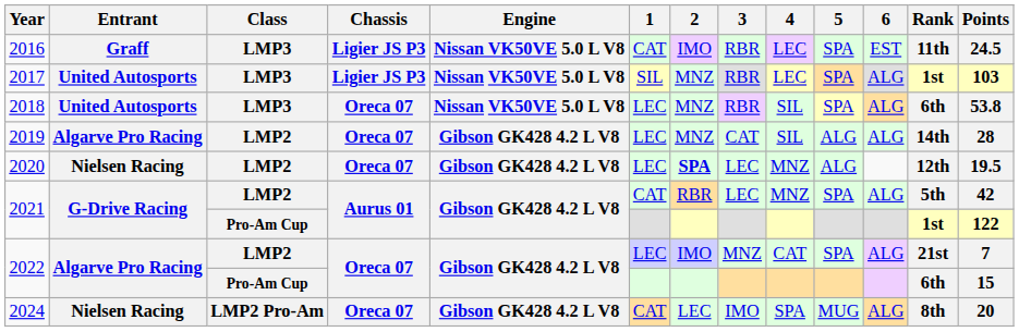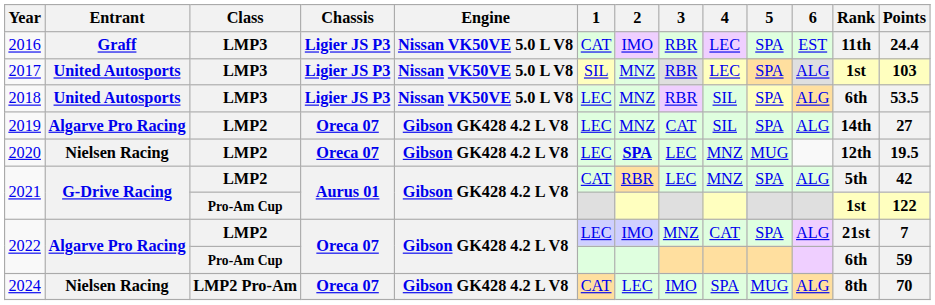 <table class="wikitable" style="text-align:center; font-size:90%">
 <tr>
 <th>Year</th>
 <th>Entrant</th>
 <th>Class</th>
 <th>Chassis</th>
 <th>Engine</th>
 <th>1</th>
 <th>2</th>
 <th>3</th>
 <th>4</th>
 <th>5</th>
 <th>6</th>
 <th>Rank</th>
 <th>Points</th>
 </tr>
 <tr>
 <td><a href='#'>2016</a></td>
 <th><a href='#'>Graff</a></th>
 <th>LMP3</th>
 <th><a href='#'>Ligier JS P3</a></th>
 <th><a href='#'>Nissan VK50VE</a> 5.0 L V8</th>
 <td style="background:#DFFFDF;"><a href='#'>CAT</a><br></td>
 <td style="background:#EFCFFF;"><a href='#'>IMO</a><br></td>
 <td style="background:#DFFFDF;"><a href='#'>RBR</a><br></td>
 <td style="background:#EFCFFF;"><a href='#'>LEC</a><br></td>
 <td style="background:#DFFFDF;"><a href='#'>SPA</a><br></td>
 <td style="background:#DFFFDF;"><a href='#'>EST</a><br></td>
 <th>11th</th>
-<th>24.5</th>
+<th>24.4</th>
 </tr>
 <tr>
 <td><a href='#'>2017</a></td>
 <th><a href='#'>United Autosports</a></th>
 <th>LMP3</th>
 <th><a href='#'>Ligier JS P3</a></th>
 <th><a href='#'>Nissan</a> <a href='#'>VK50VE</a> 5.0 L V8</th>
 <td style="background:#FFFFBF;"><a href='#'>SIL</a><br></td>
 <td style="background:#DFFFDF;"><a href='#'>MNZ</a><br></td>
 <td style="background:#DFDFDF;"><a href='#'>RBR</a><br></td>
 <td style="background:#FFFFBF;"><a href='#'>LEC</a><br></td>
 <td style="background:#FFDF9F;"><a href='#'>SPA</a><br></td>
 <td style="background:#DFDFDF;"><a href='#'>ALG</a><br></td>
 <th style="background:#FFFFBF;">1st</th>
 <th style="background:#FFFFBF;">103</th>
 </tr>
 <tr>
 <td><a href='#'>2018</a></td>
 <th><a href='#'>United Autosports</a></th>
 <th>LMP3</th>
-<th><a href='#'>Oreca 07</a></th>
+<th><a href='#'>Ligier JS P3</a></th>
 <th><a href='#'>Nissan</a> <a href='#'>VK50VE</a> 5.0 L V8</th>
 <td style="background:#DFFFDF;"><a href='#'>LEC</a><br></td>
 <td style="background:#DFFFDF;"><a href='#'>MNZ</a><br></td>
 <td style="background:#EFCFFF;"><a href='#'>RBR</a><br></td>
 <td style="background:#DFFFDF;"><a href='#'>SIL</a><br></td>
 <td style="background:#FFFFBF;"><a href='#'>SPA</a><br></td>
 <td style="background:#FFDF9F;"><a href='#'>ALG</a><br></td>
 <th>6th</th>
-<th>53.8</th>
+<th>53.5</th>
 </tr>
 <tr>
 <td><a href='#'>2019</a></td>
 <th><a href='#'>Algarve Pro Racing</a></th>
 <th>LMP2</th>
 <th><a href='#'>Oreca 07</a></th>
 <th><a href='#'>Gibson</a> GK428 4.2 L V8</th>
 <td style="background:#DFFFDF;"><a href='#'>LEC</a><br></td>
 <td style="background:#DFFFDF;"><a href='#'>MNZ</a><br></td>
 <td style="background:#DFFFDF;"><a href='#'>CAT</a><br></td>
 <td style="background:#DFFFDF;"><a href='#'>SIL</a><br></td>
-<td style="background:#DFFFDF;"><a href='#'>ALG</a><br></td>
+<td style="background:#DFFFDF;"><a href='#'>SPA</a><br></td>
 <td style="background:#DFFFDF;"><a href='#'>ALG</a><br></td>
 <th>14th</th>
-<th>28</th>
+<th>27</th>
 </tr>
 <tr>
 <td><a href='#'>2020</a></td>
 <th>Nielsen Racing</th>
 <th>LMP2</th>
 <th><a href='#'>Oreca 07</a></th>
 <th><a href='#'>Gibson</a> GK428 4.2 L V8</th>
 <td style="background:#DFFFDF;"><a href='#'>LEC</a><br></td>
 <td style="background:#DFFFDF;"><strong><a href='#'>SPA</a><br></strong></td>
 <td style="background:#DFFFDF;"><a href='#'>LEC</a><br></td>
 <td style="background:#DFFFDF;"><a href='#'>MNZ</a><br></td>
-<td style="background:#DFFFDF;"><a href='#'>ALG</a><br></td>
+<td style="background:#DFFFDF;"><a href='#'>MUG</a><br></td>
 <td></td>
 <th>12th</th>
 <th>19.5</th>
 </tr>
 <tr>
 <td rowspan="2"><a href='#'>2021</a></td>
 <th rowspan="2"><a href='#'>G-Drive Racing</a></th>
 <th>LMP2</th>
 <th rowspan="2"><a href='#'>Aurus 01</a></th>
 <th rowspan="2"><a href='#'>Gibson</a> GK428 4.2 L V8</th>
 <td style="background:#DFFFDF;"><a href='#'>CAT</a><br></td>
 <td style="background:#FFDF9F;"><a href='#'>RBR</a><br></td>
 <td style="background:#DFFFDF;"><a href='#'>LEC</a><br></td>
 <td style="background:#DFFFDF;"><a href='#'>MNZ</a><br></td>
 <td style="background:#DFFFDF;"><a href='#'>SPA</a><br></td>
 <td style="background:#DFFFDF;"><a href='#'>ALG</a><br></td>
 <th>5th</th>
 <th>42</th>
 </tr>
 <tr>
 <th><small>Pro-Am Cup</small></th>
 <td style="background:#DFDFDF;"></td>
 <td style="background:#FFFFBF;"></td>
 <td style="background:#DFDFDF;"></td>
 <td style="background:#FFFFBF;"></td>
 <td style="background:#DFDFDF;"></td>
 <td style="background:#DFDFDF;"></td>
 <th style="background:#FFFFBF;">1st</th>
 <th style="background:#FFFFBF;">122</th>
 </tr>
 <tr>
 <td rowspan="2"><a href='#'>2022</a></td>
 <th rowspan="2"><a href='#'>Algarve Pro Racing</a></th>
 <th>LMP2</th>
 <th rowspan="2"><a href='#'>Oreca 07</a></th>
 <th rowspan="2"><a href='#'>Gibson</a> GK428 4.2 L V8</th>
 <td style="background:#CFCFFF"><a href='#'>LEC</a><br></td>
 <td style="background:#CFCFFF"><a href='#'>IMO</a><br></td>
 <td style="background:#DFFFDF"><a href='#'>MNZ</a><br></td>
 <td style="background:#DFFFDF"><a href='#'>CAT</a><br></td>
 <td style="background:#DFFFDF"><a href='#'>SPA</a><br></td>
 <td style="background:#EFCFFF"><a href='#'>ALG</a><br></td>
 <th>21st</th>
 <th>7</th>
 </tr>
 <tr>
 <th><small>Pro-Am Cup</small></th>
 <td style="background:#DFFFDF"></td>
 <td style="background:#DFFFDF"></td>
 <td style="background:#ffdf9f"></td>
 <td style="background:#ffdf9f"></td>
 <td style="background:#ffdf9f"></td>
 <td style="background:#EFCFFF"></td>
 <th>6th</th>
-<th>15</th>
+<th>59</th>
 </tr>
 <tr>
 <td><a href='#'>2024</a></td>
 <th>Nielsen Racing</th>
 <th>LMP2 Pro-Am</th>
 <th><a href='#'>Oreca 07</a></th>
 <th><a href='#'>Gibson</a> GK428 4.2 L V8</th>
 <td style="background:#FFDF9F;"><a href='#'>CAT</a><br></td>
 <td style="background:#DFFFDF;"><a href='#'>LEC</a><br></td>
 <td style="background:#DFFFDF;"><a href='#'>IMO</a><br></td>
 <td style="background:#DFFFDF;"><a href='#'>SPA</a><br></td>
 <td style="background:#DFFFDF;"><a href='#'>MUG</a><br></td>
 <td style="background:#FFDF9F;"><a href='#'>ALG</a><br></td>
 <th>8th</th>
-<th>20</th>
+<th>70</th>
 </tr>
 </table>
